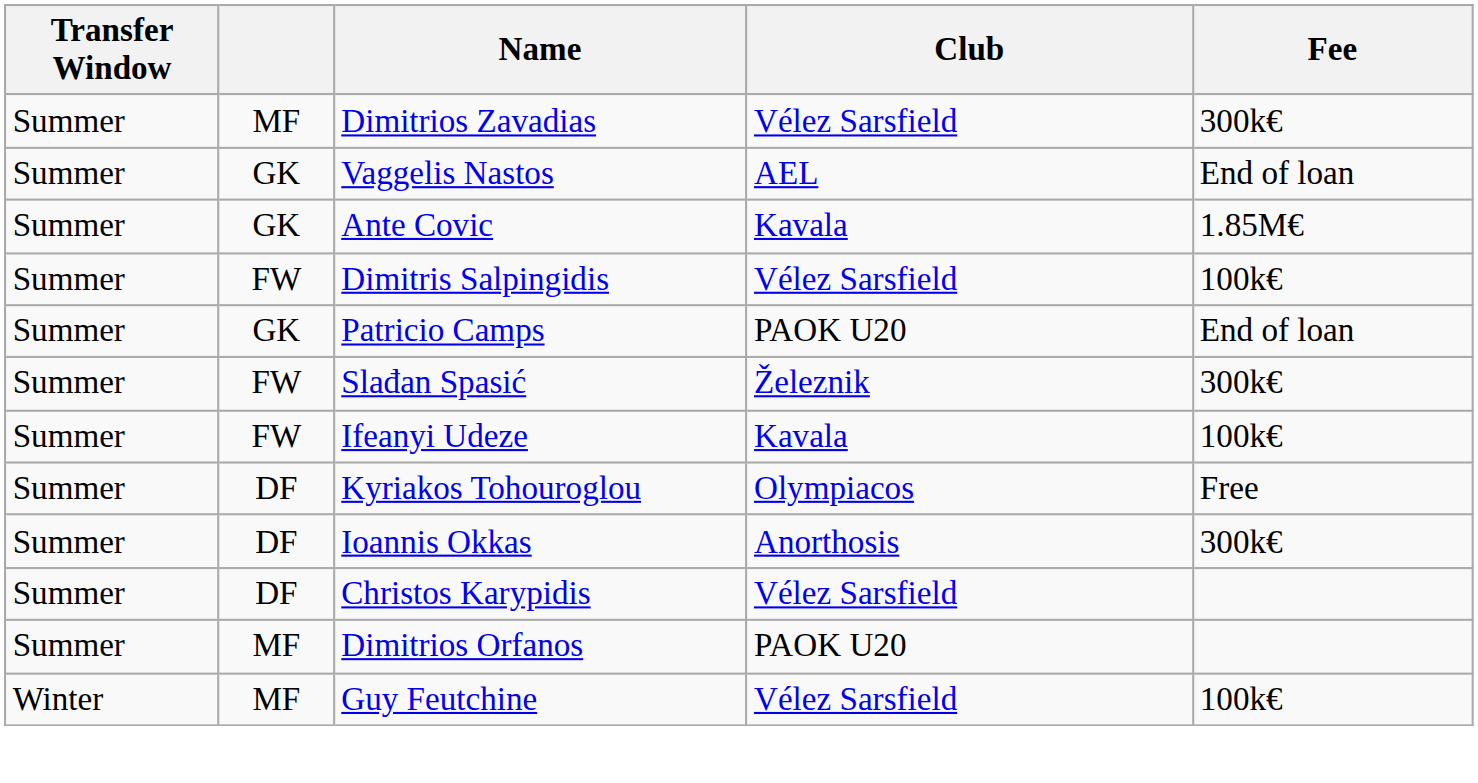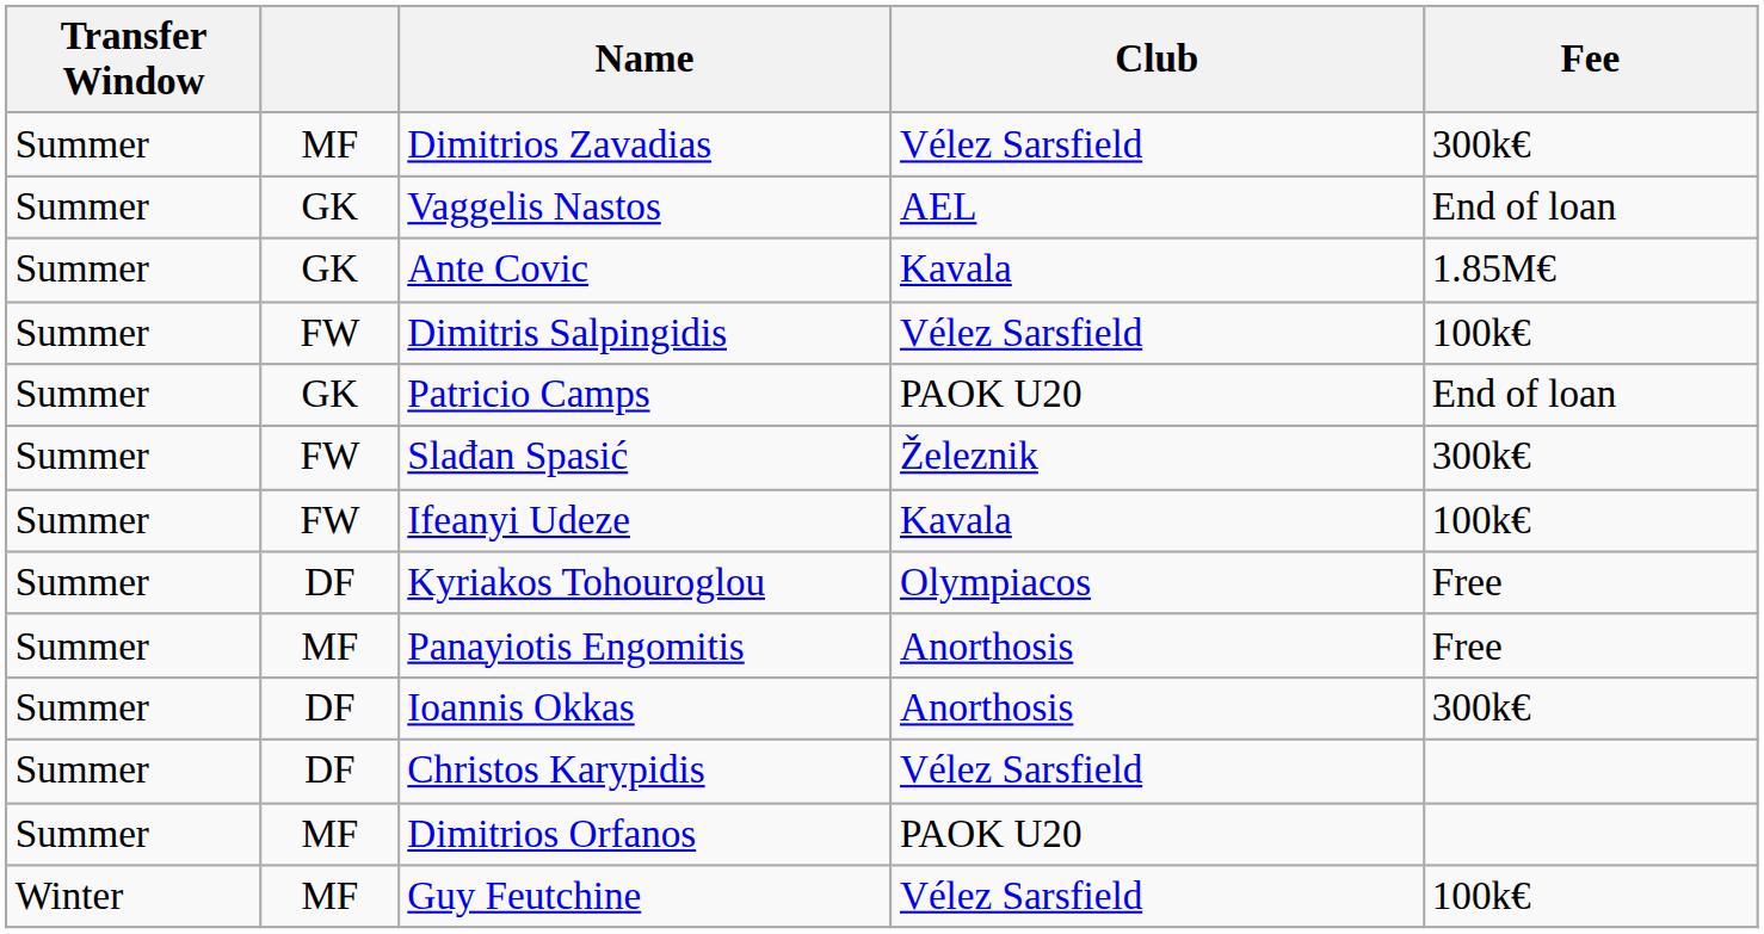 <table class="wikitable plainrowheaders">
 <tr>
 <th scope="col" style="width:6em;">Transfer Window</th>
 <th scope="col" style="width:3em;"></th>
 <th scope="col" style="width:12em;">Name</th>
 <th scope="col" style="width:13em;">Club</th>
 <th scope="col" style="width:8em;">Fee</th>
 </tr>
 <tr>
 <td>Summer</td>
 <td align="center">MF</td>
 <td> <a href='#'>Dimitrios Zavadias</a></td>
 <td> <a href='#'>Vélez Sarsfield</a></td>
 <td>300k€</td>
 </tr>
 <tr>
 <td>Summer</td>
 <td align="center">GK</td>
 <td> <a href='#'>Vaggelis Nastos</a></td>
 <td> <a href='#'>AEL</a></td>
 <td>End of loan</td>
 </tr>
 <tr>
 <td>Summer</td>
 <td align="center">GK</td>
 <td> <a href='#'>Ante Covic</a></td>
 <td> <a href='#'>Kavala</a></td>
 <td>1.85M€</td>
 </tr>
 <tr>
 <td>Summer</td>
 <td align="center">FW</td>
 <td> <a href='#'>Dimitris Salpingidis</a></td>
 <td> <a href='#'>Vélez Sarsfield</a></td>
 <td>100k€</td>
 </tr>
 <tr>
 <td>Summer</td>
 <td align="center">GK</td>
 <td> <a href='#'>Patricio Camps</a></td>
 <td> PAOK U20</td>
 <td>End of loan</td>
 </tr>
 <tr>
 <td>Summer</td>
 <td align="center">FW</td>
 <td> <a href='#'>Slađan Spasić</a></td>
 <td> <a href='#'>Železnik</a></td>
 <td>300k€</td>
 </tr>
 <tr>
 <td>Summer</td>
 <td align="center">FW</td>
 <td> <a href='#'>Ifeanyi Udeze</a></td>
 <td> <a href='#'>Kavala</a></td>
 <td>100k€</td>
 </tr>
 <tr>
 <td>Summer</td>
 <td align="center">DF</td>
 <td> <a href='#'>Kyriakos Tohouroglou</a></td>
 <td> <a href='#'>Olympiacos</a></td>
 <td>Free</td>
 </tr>
 <tr>
 <td>Summer</td>
+<td align="center">MF</td>
+<td> <a href='#'>Panayiotis Engomitis</a></td>
+<td> <a href='#'>Anorthosis</a></td>
+<td>Free</td>
+</tr>
+<tr>
+<td>Summer</td>
 <td align="center">DF</td>
 <td> <a href='#'>Ioannis Okkas</a></td>
 <td> <a href='#'>Anorthosis</a></td>
 <td>300k€</td>
 </tr>
 <tr>
 <td>Summer</td>
 <td align="center">DF</td>
 <td> <a href='#'>Christos Karypidis</a></td>
 <td> <a href='#'>Vélez Sarsfield</a></td>
 <td></td>
 </tr>
 <tr>
 <td>Summer</td>
 <td align="center">MF</td>
 <td> <a href='#'>Dimitrios Orfanos</a></td>
 <td> PAOK U20</td>
 <td></td>
 </tr>
 <tr>
 <td>Winter</td>
 <td align="center">MF</td>
 <td> <a href='#'>Guy Feutchine</a></td>
 <td> <a href='#'>Vélez Sarsfield</a></td>
 <td>100k€</td>
 </tr>
 </table>
